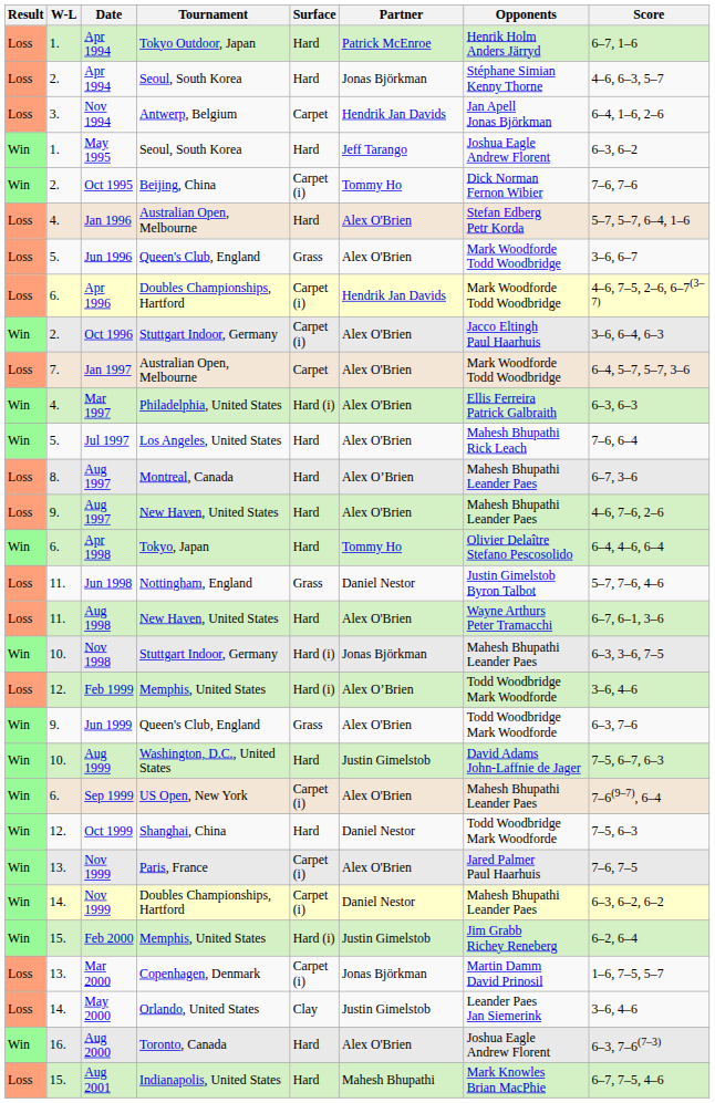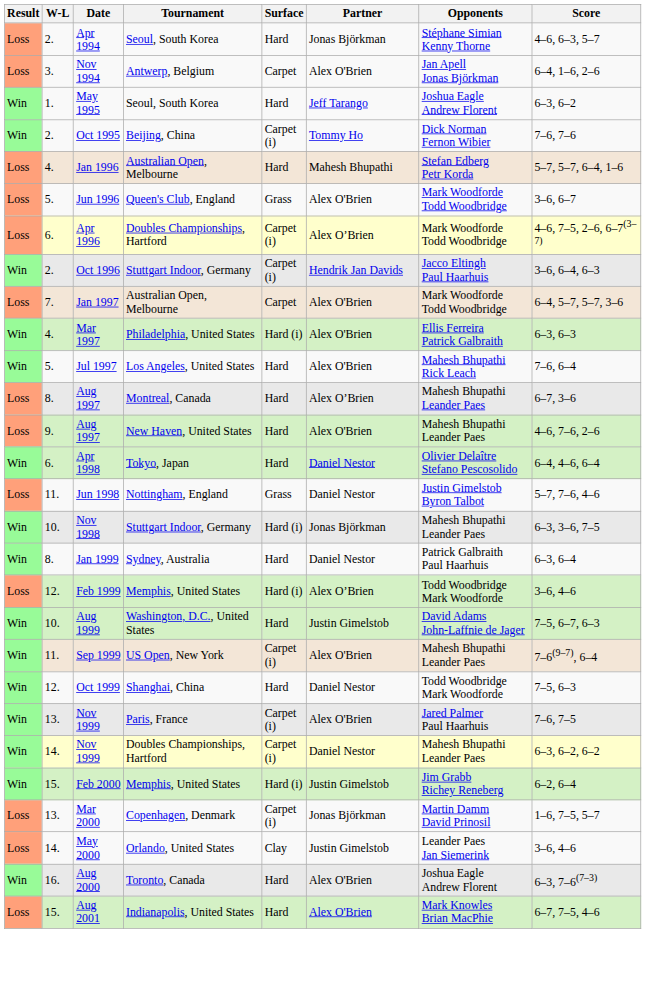 <table class="sortable wikitable">
 <tr>
 <th style="width:40px">Result</th>
 <th style="width:35px" class="unsortable">W-L</th>
 <th style="width:60px">Date</th>
 <th style="width:180px">Tournament</th>
 <th style="width:50px">Surface</th>
 <th style="width:145px">Partner</th>
 <th style="width:145px">Opponents</th>
 <th style="width:140px" class="unsortable">Score</th>
-</tr>
-<tr bgcolor="#d4f1c5">
-<td style="background:#ffa07a;">Loss</td>
-<td>1.</td>
-<td><a href='#'>Apr 1994</a></td>
-<td><a href='#'>Tokyo Outdoor</a>, Japan</td>
-<td>Hard</td>
-<td> <a href='#'>Patrick McEnroe</a></td>
-<td> <a href='#'>Henrik Holm</a> <br>  <a href='#'>Anders Järryd</a></td>
-<td>6–7, 1–6</td>
 </tr>
 <tr>
 <td style="background:#ffa07a;">Loss</td>
 <td>2.</td>
 <td><a href='#'>Apr 1994</a></td>
 <td><a href='#'>Seoul</a>, South Korea</td>
 <td>Hard</td>
 <td> Jonas Björkman</td>
 <td> <a href='#'>Stéphane Simian</a> <br>  <a href='#'>Kenny Thorne</a></td>
 <td>4–6, 6–3, 5–7</td>
 </tr>
 <tr>
 <td style="background:#ffa07a;">Loss</td>
 <td>3.</td>
 <td><a href='#'>Nov 1994</a></td>
 <td><a href='#'>Antwerp</a>, Belgium</td>
 <td>Carpet</td>
-<td> <a href='#'>Hendrik Jan Davids</a></td>
+<td> Alex O'Brien</td>
 <td> <a href='#'>Jan Apell</a> <br>  <a href='#'>Jonas Björkman</a></td>
 <td>6–4, 1–6, 2–6</td>
 </tr>
 <tr>
 <td style="background:#98fb98;">Win</td>
 <td>1.</td>
 <td><a href='#'>May 1995</a></td>
 <td>Seoul, South Korea</td>
 <td>Hard</td>
 <td> <a href='#'>Jeff Tarango</a></td>
 <td> <a href='#'>Joshua Eagle</a> <br>  <a href='#'>Andrew Florent</a></td>
 <td>6–3, 6–2</td>
 </tr>
 <tr>
 <td style="background:#98fb98;">Win</td>
 <td>2.</td>
 <td><a href='#'>Oct 1995</a></td>
 <td><a href='#'>Beijing</a>, China</td>
 <td>Carpet (i)</td>
 <td> <a href='#'>Tommy Ho</a></td>
 <td> <a href='#'>Dick Norman</a> <br>  <a href='#'>Fernon Wibier</a></td>
 <td>7–6, 7–6</td>
 </tr>
 <tr bgcolor="#f3e6d7">
 <td style="background:#ffa07a;">Loss</td>
 <td>4.</td>
 <td><a href='#'>Jan 1996</a></td>
 <td><a href='#'>Australian Open</a>, Melbourne</td>
 <td>Hard</td>
-<td> <a href='#'>Alex O'Brien</a></td>
+<td> Mahesh Bhupathi</td>
 <td> <a href='#'>Stefan Edberg</a> <br>  <a href='#'>Petr Korda</a></td>
 <td>5–7, 5–7, 6–4, 1–6</td>
 </tr>
 <tr>
 <td style="background:#ffa07a;">Loss</td>
 <td>5.</td>
 <td><a href='#'>Jun 1996</a></td>
 <td><a href='#'>Queen's Club</a>, England</td>
 <td>Grass</td>
 <td> Alex O'Brien</td>
 <td> <a href='#'>Mark Woodforde</a> <br>  <a href='#'>Todd Woodbridge</a></td>
 <td>3–6, 6–7</td>
 </tr>
 <tr bgcolor="ffffcc">
 <td style="background:#ffa07a;">Loss</td>
 <td>6.</td>
 <td><a href='#'>Apr 1996</a></td>
 <td><a href='#'>Doubles Championships</a>, Hartford</td>
 <td>Carpet (i)</td>
-<td> <a href='#'>Hendrik Jan Davids</a></td>
+<td> Alex O’Brien</td>
 <td> Mark Woodforde <br>  Todd Woodbridge</td>
 <td>4–6, 7–5, 2–6, 6–7<sup>(3–7)</sup></td>
 </tr>
 <tr bgcolor="#e9e9e9">
 <td style="background:#98fb98;">Win</td>
 <td>2.</td>
 <td><a href='#'>Oct 1996</a></td>
 <td><a href='#'>Stuttgart Indoor</a>, Germany</td>
 <td>Carpet (i)</td>
-<td> Alex O'Brien</td>
+<td> <a href='#'>Hendrik Jan Davids</a></td>
 <td> <a href='#'>Jacco Eltingh</a> <br>  <a href='#'>Paul Haarhuis</a></td>
 <td>3–6, 6–4, 6–3</td>
 </tr>
 <tr bgcolor="#f3e6d7">
 <td style="background:#ffa07a;">Loss</td>
 <td>7.</td>
 <td><a href='#'>Jan 1997</a></td>
 <td>Australian Open, Melbourne</td>
 <td>Carpet</td>
 <td> Alex O'Brien</td>
 <td> Mark Woodforde <br>  Todd Woodbridge</td>
 <td>6–4, 5–7, 5–7, 3–6</td>
 </tr>
 <tr bgcolor="#d4f1c5">
 <td style="background:#98fb98;">Win</td>
 <td>4.</td>
 <td><a href='#'>Mar 1997</a></td>
 <td><a href='#'>Philadelphia</a>, United States</td>
 <td>Hard (i)</td>
 <td> Alex O'Brien</td>
 <td> <a href='#'>Ellis Ferreira</a> <br>  <a href='#'>Patrick Galbraith</a></td>
 <td>6–3, 6–3</td>
 </tr>
 <tr>
 <td style="background:#98fb98;">Win</td>
 <td>5.</td>
 <td><a href='#'>Jul 1997</a></td>
 <td><a href='#'>Los Angeles</a>, United States</td>
 <td>Hard</td>
 <td> Alex O'Brien</td>
 <td> <a href='#'>Mahesh Bhupathi</a> <br>  <a href='#'>Rick Leach</a></td>
 <td>7–6, 6–4</td>
 </tr>
 <tr bgcolor="#e9e9e9">
 <td style="background:#ffa07a;">Loss</td>
 <td>8.</td>
 <td><a href='#'>Aug 1997</a></td>
 <td><a href='#'>Montreal</a>, Canada</td>
 <td>Hard</td>
 <td> Alex O’Brien</td>
 <td> Mahesh Bhupathi <br>  <a href='#'>Leander Paes</a></td>
 <td>6–7, 3–6</td>
 </tr>
 <tr bgcolor="#d4f1c5">
 <td style="background:#ffa07a;">Loss</td>
 <td>9.</td>
 <td><a href='#'>Aug 1997</a></td>
 <td><a href='#'>New Haven</a>, United States</td>
 <td>Hard</td>
 <td> Alex O'Brien</td>
 <td> Mahesh Bhupathi <br>  Leander Paes</td>
 <td>4–6, 7–6, 2–6</td>
 </tr>
 <tr bgcolor="#d4f1c5">
 <td style="background:#98fb98;">Win</td>
 <td>6.</td>
 <td><a href='#'>Apr 1998</a></td>
 <td><a href='#'>Tokyo</a>, Japan</td>
 <td>Hard</td>
-<td> <a href='#'>Tommy Ho</a></td>
+<td> <a href='#'>Daniel Nestor</a></td>
 <td> <a href='#'>Olivier Delaître</a> <br>  <a href='#'>Stefano Pescosolido</a></td>
 <td>6–4, 4–6, 6–4</td>
 </tr>
 <tr>
 <td style="background:#ffa07a;">Loss</td>
 <td>11.</td>
 <td><a href='#'>Jun 1998</a></td>
 <td><a href='#'>Nottingham</a>, England</td>
 <td>Grass</td>
 <td> Daniel Nestor</td>
 <td> <a href='#'>Justin Gimelstob</a> <br>  <a href='#'>Byron Talbot</a></td>
 <td>5–7, 7–6, 4–6</td>
 </tr>
-<tr bgcolor="#d4f1c5">
-<td style="background:#ffa07a;">Loss</td>
-<td>11.</td>
-<td><a href='#'>Aug 1998</a></td>
-<td><a href='#'>New Haven</a>, United States</td>
-<td>Hard</td>
-<td> Alex O'Brien</td>
-<td> <a href='#'>Wayne Arthurs</a> <br>  <a href='#'>Peter Tramacchi</a></td>
-<td>6–7, 6–1, 3–6</td>
-</tr>
 <tr bgcolor="#e9e9e9">
 <td style="background:#98fb98;">Win</td>
 <td>10.</td>
 <td><a href='#'>Nov 1998</a></td>
 <td><a href='#'>Stuttgart Indoor</a>, Germany</td>
 <td>Hard (i)</td>
 <td> Jonas Björkman</td>
 <td> Mahesh Bhupathi <br>  Leander Paes</td>
 <td>6–3, 3–6, 7–5</td>
 </tr>
+<tr>
+<td style="background:#98fb98;">Win</td>
+<td>8.</td>
+<td><a href='#'>Jan 1999</a></td>
+<td><a href='#'>Sydney</a>, Australia</td>
+<td>Hard</td>
+<td> Daniel Nestor</td>
+<td> Patrick Galbraith <br>  Paul Haarhuis</td>
+<td>6–3, 6–4</td>
+</tr>
 <tr bgcolor="#d4f1c5">
 <td style="background:#ffa07a;">Loss</td>
 <td>12.</td>
 <td><a href='#'>Feb 1999</a></td>
 <td><a href='#'>Memphis</a>, United States</td>
 <td>Hard (i)</td>
 <td> Alex O’Brien</td>
 <td> Todd Woodbridge <br>  Mark Woodforde</td>
 <td>3–6, 4–6</td>
-</tr>
-<tr>
-<td style="background:#98fb98;">Win</td>
-<td>9.</td>
-<td><a href='#'>Jun 1999</a></td>
-<td>Queen's Club, England</td>
-<td>Grass</td>
-<td> Alex O'Brien</td>
-<td> Todd Woodbridge <br>  Mark Woodforde</td>
-<td>6–3, 7–6</td>
 </tr>
 <tr bgcolor="#d4f1c5">
 <td style="background:#98fb98;">Win</td>
 <td>10.</td>
 <td><a href='#'>Aug 1999</a></td>
 <td><a href='#'>Washington, D.C.</a>, United States</td>
 <td>Hard</td>
 <td> Justin Gimelstob</td>
 <td> <a href='#'>David Adams</a> <br>  <a href='#'>John-Laffnie de Jager</a></td>
 <td>7–5, 6–7, 6–3</td>
 </tr>
 <tr bgcolor="#f3e6d7">
 <td style="background:#98fb98;">Win</td>
-<td>6.</td>
+<td>11.</td>
 <td><a href='#'>Sep 1999</a></td>
 <td><a href='#'>US Open</a>, New York</td>
 <td>Carpet (i)</td>
 <td> Alex O'Brien</td>
 <td> Mahesh Bhupathi <br>  Leander Paes</td>
 <td>7–6<sup>(9–7)</sup>, 6–4</td>
 </tr>
 <tr>
 <td style="background:#98fb98;">Win</td>
 <td>12.</td>
 <td><a href='#'>Oct 1999</a></td>
 <td><a href='#'>Shanghai</a>, China</td>
 <td>Hard</td>
 <td> Daniel Nestor</td>
 <td> Todd Woodbridge <br>  Mark Woodforde</td>
 <td>7–5, 6–3</td>
 </tr>
 <tr bgcolor="#e9e9e9">
 <td style="background:#98fb98;">Win</td>
 <td>13.</td>
 <td><a href='#'>Nov 1999</a></td>
 <td><a href='#'>Paris</a>, France</td>
 <td>Carpet (i)</td>
 <td> Alex O'Brien</td>
 <td> <a href='#'>Jared Palmer</a> <br>  Paul Haarhuis</td>
 <td>7–6, 7–5</td>
 </tr>
 <tr bgcolor="ffffcc">
 <td style="background:#98fb98;">Win</td>
 <td>14.</td>
 <td><a href='#'>Nov 1999</a></td>
 <td>Doubles Championships, Hartford</td>
 <td>Carpet (i)</td>
 <td> Daniel Nestor</td>
 <td> Mahesh Bhupathi <br>  Leander Paes</td>
 <td>6–3, 6–2, 6–2</td>
 </tr>
 <tr bgcolor="#d4f1c5">
 <td style="background:#98fb98;">Win</td>
 <td>15.</td>
 <td><a href='#'>Feb 2000</a></td>
 <td><a href='#'>Memphis</a>, United States</td>
 <td>Hard (i)</td>
 <td> Justin Gimelstob</td>
 <td> <a href='#'>Jim Grabb</a> <br>  <a href='#'>Richey Reneberg</a></td>
 <td>6–2, 6–4</td>
 </tr>
 <tr>
 <td style="background:#ffa07a;">Loss</td>
 <td>13.</td>
 <td><a href='#'>Mar 2000</a></td>
 <td><a href='#'>Copenhagen</a>, Denmark</td>
 <td>Carpet (i)</td>
 <td> Jonas Björkman</td>
 <td> <a href='#'>Martin Damm</a> <br>  <a href='#'>David Prinosil</a></td>
 <td>1–6, 7–5, 5–7</td>
 </tr>
 <tr>
 <td style="background:#ffa07a;">Loss</td>
 <td>14.</td>
 <td><a href='#'>May 2000</a></td>
 <td><a href='#'>Orlando</a>, United States</td>
 <td>Clay</td>
 <td> Justin Gimelstob</td>
 <td> Leander Paes <br>  <a href='#'>Jan Siemerink</a></td>
 <td>3–6, 4–6</td>
 </tr>
 <tr bgcolor="#e9e9e9">
 <td style="background:#98fb98;">Win</td>
 <td>16.</td>
 <td><a href='#'>Aug 2000</a></td>
 <td><a href='#'>Toronto</a>, Canada</td>
 <td>Hard</td>
 <td> Alex O'Brien</td>
 <td> Joshua Eagle <br>  Andrew Florent</td>
 <td>6–3, 7–6<sup>(7–3)</sup></td>
 </tr>
 <tr bgcolor="#d4f1c5">
 <td style="background:#ffa07a;">Loss</td>
 <td>15.</td>
 <td><a href='#'>Aug 2001</a></td>
 <td><a href='#'>Indianapolis</a>, United States</td>
 <td>Hard</td>
-<td> Mahesh Bhupathi</td>
+<td> <a href='#'>Alex O'Brien</a></td>
 <td> <a href='#'>Mark Knowles</a> <br>  <a href='#'>Brian MacPhie</a></td>
 <td>6–7, 7–5, 4–6</td>
 </tr>
 </table>
